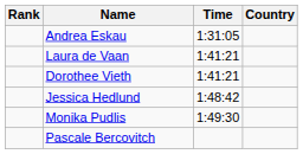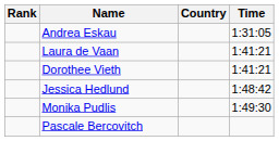 <table class="wikitable sortable">
 <tr>
 <th width=20>Rank</th>
 <th width=180>Name</th>
+<th>Country</th>
 <th>Time</th>
-<th>Country</th>
 </tr>
 <tr>
 <td align="center"></td>
 <td><a href='#'>Andrea Eskau</a></td>
+<td></td>
 <td align="center">1:31:05</td>
-<td></td>
 </tr>
 <tr>
 <td align="center"></td>
 <td><a href='#'>Laura de Vaan</a></td>
+<td></td>
 <td align="center">1:41:21</td>
-<td></td>
 </tr>
 <tr>
 <td align="center"></td>
 <td><a href='#'>Dorothee Vieth</a></td>
+<td></td>
 <td align="center">1:41:21</td>
-<td></td>
 </tr>
 <tr>
 <td align="center"></td>
 <td><a href='#'>Jessica Hedlund</a></td>
+<td></td>
 <td align="center">1:48:42</td>
-<td></td>
 </tr>
 <tr>
 <td align="center"></td>
 <td><a href='#'>Monika Pudlis</a></td>
+<td></td>
 <td align="center">1:49:30</td>
-<td></td>
 </tr>
 <tr>
 <td align="center"></td>
 <td><a href='#'>Pascale Bercovitch</a></td>
+<td></td>
 <td align="center"></td>
-<td></td>
 </tr>
 </table>
